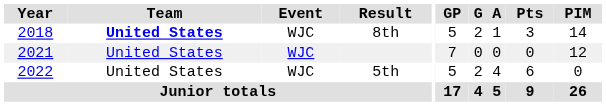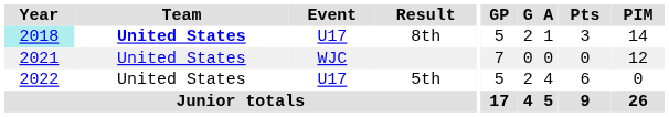 <table border="0" cellpadding="1" cellspacing="0" ID="Table3" style="text-align:center; width:40em;">
 <tr bgcolor="#e0e0e0">
 <th>Year</th>
 <th>Team</th>
 <th>Event</th>
 <th>Result</th>
 <th rowspan="98" bgcolor="#ffffff"></th>
 <th>GP</th>
 <th>G</th>
 <th>A</th>
 <th>Pts</th>
 <th>PIM</th>
 </tr>
 <tr>
-<td><a href='#'>2018</a></td>
+<td style="background: paleturquoise;"><a href='#'>2018</a></td>
 <td><strong><a href='#'>United States</a></strong></td>
-<td>WJC</td>
+<td><a href='#'>U17</a></td>
 <td>8th</td>
 <td>5</td>
 <td>2</td>
 <td>1</td>
 <td>3</td>
 <td>14</td>
 </tr>
 <tr bgcolor="#f0f0f0">
 <td><a href='#'>2021</a></td>
 <td><a href='#'>United States</a></td>
 <td><a href='#'>WJC</a></td>
 <td></td>
 <td>7</td>
 <td>0</td>
 <td>0</td>
 <td>0</td>
 <td>12</td>
 </tr>
 <tr>
 <td><a href='#'>2022</a></td>
 <td>United States</td>
-<td>WJC</td>
+<td><a href='#'>U17</a></td>
 <td>5th</td>
 <td>5</td>
 <td>2</td>
 <td>4</td>
 <td>6</td>
 <td>0</td>
 </tr>
 <tr bgcolor="#e0e0e0">
 <th colspan="4">Junior totals</th>
 <th>17</th>
 <th>4</th>
 <th>5</th>
 <th>9</th>
 <th>26</th>
 </tr>
 </table>
